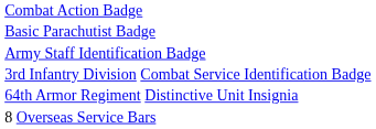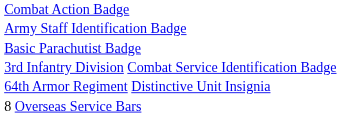 <table>
 <tr>
 <td></td>
 <td><a href='#'>Combat Action Badge</a></td>
 </tr>
 <tr>
 <td></td>
-<td><a href='#'>Basic Parachutist Badge</a></td>
+<td><a href='#'>Army Staff Identification Badge</a></td>
 </tr>
 <tr>
 <td></td>
-<td><a href='#'>Army Staff Identification Badge</a></td>
+<td><a href='#'>Basic Parachutist Badge</a></td>
 </tr>
 <tr>
 <td></td>
 <td><a href='#'>3rd Infantry Division</a> <a href='#'>Combat Service Identification Badge</a></td>
 </tr>
 <tr>
 <td></td>
 <td><a href='#'>64th Armor Regiment</a> <a href='#'>Distinctive Unit Insignia</a></td>
 </tr>
 <tr>
 <td></td>
 <td>8 <a href='#'>Overseas Service Bars</a></td>
 </tr>
 </table>
